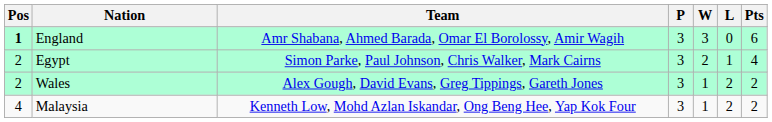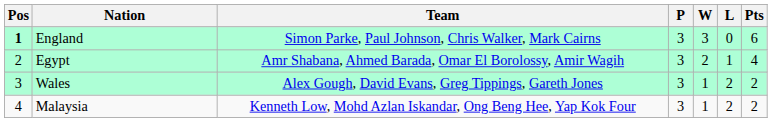 <table class="wikitable" style="font-size: 100%">
 <tr>
 <th width=20>Pos</th>
 <th width=200>Nation</th>
 <th width=500>Team</th>
 <th width=20>P</th>
 <th width=20>W</th>
 <th width=20>L</th>
 <th width=20>Pts</th>
 </tr>
 <tr align=center style="background: #ADFFD6;">
 <td><strong>1</strong></td>
 <td align="left"> England</td>
-<td><a href='#'>Amr Shabana</a>, <a href='#'>Ahmed Barada</a>, <a href='#'>Omar El Borolossy</a>, <a href='#'>Amir Wagih</a></td>
+<td><a href='#'>Simon Parke</a>, <a href='#'>Paul Johnson</a>, <a href='#'>Chris Walker</a>, <a href='#'>Mark Cairns</a></td>
 <td>3</td>
 <td>3</td>
 <td>0</td>
 <td>6</td>
 </tr>
 <tr align=center style="background: #ADFFD6;">
 <td>2</td>
 <td align="left"> Egypt</td>
-<td><a href='#'>Simon Parke</a>, <a href='#'>Paul Johnson</a>, <a href='#'>Chris Walker</a>, <a href='#'>Mark Cairns</a></td>
+<td><a href='#'>Amr Shabana</a>, <a href='#'>Ahmed Barada</a>, <a href='#'>Omar El Borolossy</a>, <a href='#'>Amir Wagih</a></td>
 <td>3</td>
 <td>2</td>
 <td>1</td>
 <td>4</td>
 </tr>
 <tr align=center style="background: #ADFFD6;">
-<td>2</td>
+<td>3</td>
 <td align="left"> Wales</td>
 <td><a href='#'>Alex Gough</a>, <a href='#'>David Evans</a>, <a href='#'>Greg Tippings</a>, <a href='#'>Gareth Jones</a></td>
 <td>3</td>
 <td>1</td>
 <td>2</td>
 <td>2</td>
 </tr>
 <tr align=center>
 <td>4</td>
 <td align="left"> Malaysia</td>
 <td><a href='#'>Kenneth Low</a>, <a href='#'>Mohd Azlan Iskandar</a>, <a href='#'>Ong Beng Hee</a>, <a href='#'>Yap Kok Four</a></td>
 <td>3</td>
 <td>1</td>
 <td>2</td>
 <td>2</td>
 </tr>
 </table>
